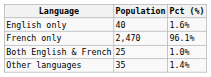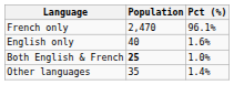 <table class="wikitable">
 <tr>
 <th>Language</th>
 <th>Population</th>
 <th>Pct (%)</th>
 </tr>
 <tr>
+<td>French only</td>
+<td>2,470</td>
+<td>96.1%</td>
+</tr>
+<tr>
 <td>English only</td>
 <td>40</td>
 <td>1.6%</td>
 </tr>
 <tr>
-<td>French only</td>
-<td>2,470</td>
-<td>96.1%</td>
-</tr>
-<tr>
 <td>Both English & French</td>
-<td>25</td>
+<td><strong>25</strong></td>
 <td>1.0%</td>
 </tr>
 <tr>
 <td>Other languages</td>
 <td>35</td>
 <td>1.4%</td>
 </tr>
 </table>
